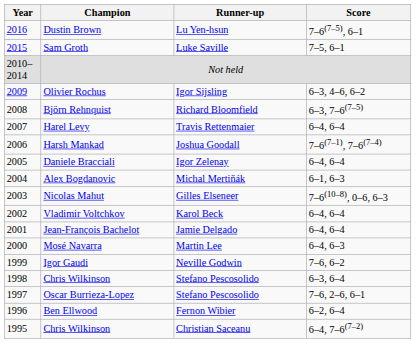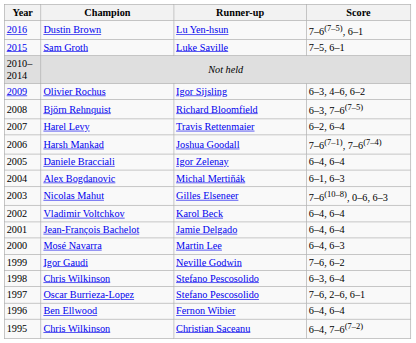 <table class="wikitable">
 <tr>
 <th style="width:50px">Year</th>
 <th style="width:200px">Champion</th>
 <th style="width:200px">Runner-up</th>
 <th style="width:155px" class="unsortable">Score</th>
 </tr>
 <tr>
 <td><a href='#'>2016</a></td>
 <td> <a href='#'>Dustin Brown</a></td>
 <td> <a href='#'>Lu Yen-hsun</a></td>
 <td>7–6<sup>(7–5)</sup>, 6–1</td>
 </tr>
 <tr>
 <td><a href='#'>2015</a></td>
 <td> <a href='#'>Sam Groth</a></td>
 <td> <a href='#'>Luke Saville</a></td>
 <td>7–5, 6–1</td>
 </tr>
 <tr>
 <td style="background:#dfdfdf">2010–<br>2014</td>
 <td colspan=3 align=center style="background:#dfdfdf"><em>Not held</em></td>
 </tr>
 <tr>
 <td><a href='#'>2009</a></td>
 <td> <a href='#'>Olivier Rochus</a></td>
 <td> <a href='#'>Igor Sijsling</a></td>
 <td>6–3, 4–6, 6–2</td>
 </tr>
 <tr>
 <td>2008</td>
 <td> <a href='#'>Björn Rehnquist</a></td>
 <td> <a href='#'>Richard Bloomfield</a></td>
 <td>6–3, 7–6<sup>(7–5)</sup></td>
 </tr>
 <tr>
 <td>2007</td>
 <td> <a href='#'>Harel Levy</a></td>
 <td> <a href='#'>Travis Rettenmaier</a></td>
-<td>6–4, 6–4</td>
+<td>6–2, 6–4</td>
 </tr>
 <tr>
 <td>2006</td>
 <td> <a href='#'>Harsh Mankad</a></td>
 <td> <a href='#'>Joshua Goodall</a></td>
 <td>7–6<sup>(7–1)</sup>, 7–6<sup>(7–4)</sup></td>
 </tr>
 <tr>
 <td>2005</td>
 <td> <a href='#'>Daniele Bracciali</a></td>
 <td> <a href='#'>Igor Zelenay</a></td>
 <td>6–4, 6–4</td>
 </tr>
 <tr>
 <td>2004</td>
 <td> <a href='#'>Alex Bogdanovic</a></td>
 <td> <a href='#'>Michal Mertiňák</a></td>
 <td>6–1, 6–3</td>
 </tr>
 <tr>
 <td>2003</td>
 <td> <a href='#'>Nicolas Mahut</a></td>
 <td> <a href='#'>Gilles Elseneer</a></td>
 <td>7–6<sup>(10–8)</sup>, 0–6, 6–3</td>
 </tr>
 <tr>
 <td>2002</td>
 <td> <a href='#'>Vladimir Voltchkov</a></td>
 <td> <a href='#'>Karol Beck</a></td>
 <td>6–4, 6–4</td>
 </tr>
 <tr>
 <td>2001</td>
 <td> <a href='#'>Jean-François Bachelot</a></td>
 <td> <a href='#'>Jamie Delgado</a></td>
 <td>6–4, 6–4</td>
 </tr>
 <tr>
 <td>2000</td>
 <td> <a href='#'>Mosé Navarra</a></td>
 <td> <a href='#'>Martin Lee</a></td>
 <td>6–4, 6–3</td>
 </tr>
 <tr>
 <td>1999</td>
 <td> <a href='#'>Igor Gaudi</a></td>
 <td> <a href='#'>Neville Godwin</a></td>
 <td>7–6, 6–2</td>
 </tr>
 <tr>
 <td>1998</td>
 <td> <a href='#'>Chris Wilkinson</a></td>
 <td> <a href='#'>Stefano Pescosolido</a></td>
 <td>6–3, 6–4</td>
 </tr>
 <tr>
 <td>1997</td>
 <td> <a href='#'>Oscar Burrieza-Lopez</a></td>
 <td> <a href='#'>Stefano Pescosolido</a></td>
 <td>7–6, 2–6, 6–1</td>
 </tr>
 <tr>
 <td>1996</td>
 <td> <a href='#'>Ben Ellwood</a></td>
 <td> <a href='#'>Fernon Wibier</a></td>
-<td>6–2, 6–4</td>
+<td>6–4, 6–4</td>
 </tr>
 <tr>
 <td>1995</td>
 <td> <a href='#'>Chris Wilkinson</a></td>
 <td> <a href='#'>Christian Saceanu</a></td>
 <td>6–4, 7–6<sup>(7–2)</sup></td>
 </tr>
 </table>
